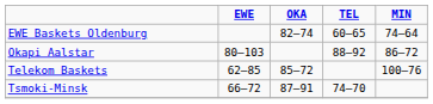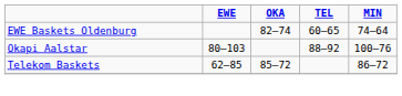 <table class="wikitable" style="font-size: 90%; text-align: center">
 <tr>
 <td width=220></td>
 <td width=50><strong><a href='#'>EWE</a></strong></td>
 <td width=50><strong><a href='#'>OKA</a></strong></td>
 <td width=50><strong><a href='#'>TEL</a></strong></td>
 <td width=50><strong><a href='#'>MIN</a></strong></td>
 </tr>
 <tr>
 <td align=left> <a href='#'>EWE Baskets Oldenburg</a></td>
 <td></td>
 <td>82–74</td>
 <td>60–65</td>
 <td>74–64</td>
 </tr>
 <tr>
 <td align=left> <a href='#'>Okapi Aalstar</a></td>
 <td>80–103</td>
 <td></td>
 <td>88–92</td>
-<td>86–72</td>
+<td>100–76</td>
 </tr>
 <tr>
 <td align=left> <a href='#'>Telekom Baskets</a></td>
 <td>62–85</td>
 <td>85–72</td>
 <td></td>
-<td>100–76</td>
-</tr>
-<tr>
-<td align=left> <a href='#'>Tsmoki-Minsk</a></td>
-<td>66–72</td>
-<td>87–91</td>
-<td>74–70</td>
-<td></td>
+<td>86–72</td>
 </tr>
 <tr>
 </tr>
 </table>
